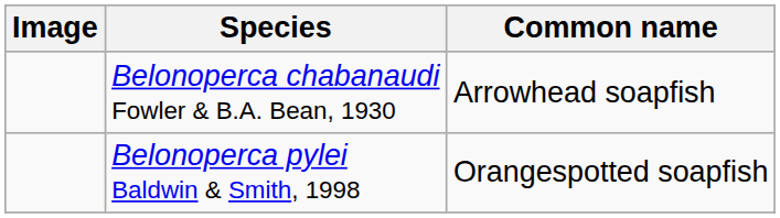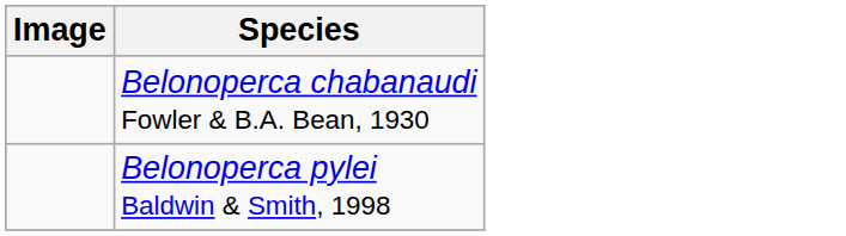 <table class="wikitable">
 <tr>
 <th>Image</th>
 <th>Species</th>
-<th>Common name</th>
 </tr>
 <tr>
 <td></td>
 <td><em><a href='#'>Belonoperca chabanaudi</a></em><br><small>Fowler & B.A. Bean, 1930</small></td>
-<td>Arrowhead soapfish</td>
 </tr>
 <tr>
 <td></td>
 <td><em><a href='#'>Belonoperca pylei</a></em><br><small><a href='#'>Baldwin</a> & <a href='#'>Smith</a>, 1998</small></td>
-<td>Orangespotted soapfish</td>
 </tr>
 </table>
